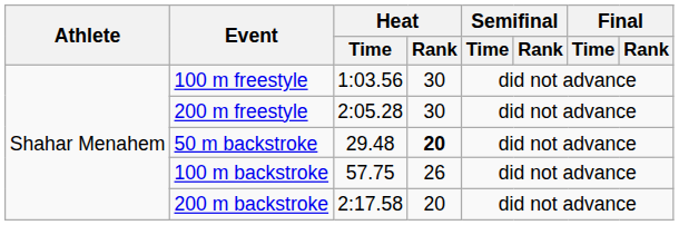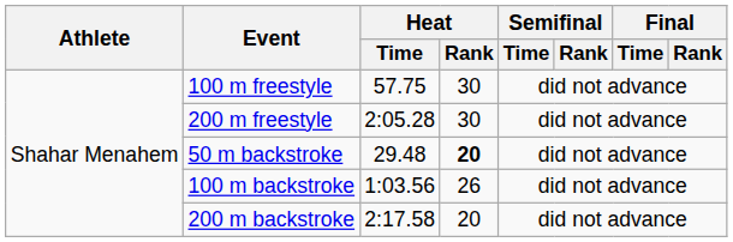 <table class=wikitable style="font-size:90%">
 <tr>
 <th rowspan="2">Athlete</th>
 <th rowspan="2">Event</th>
 <th colspan="2">Heat</th>
 <th colspan="2">Semifinal</th>
 <th colspan="2">Final</th>
 </tr>
 <tr style="font-size:95%">
 <th>Time</th>
 <th>Rank</th>
 <th>Time</th>
 <th>Rank</th>
 <th>Time</th>
 <th>Rank</th>
 </tr>
 <tr align=center>
 <td align=left rowspan="5">Shahar Menahem</td>
 <td align=left><a href='#'>100 m freestyle</a></td>
-<td>1:03.56</td>
+<td>57.75</td>
 <td>30</td>
 <td colspan="4">did not advance</td>
 </tr>
 <tr align=center>
 <td align=left><a href='#'>200 m freestyle</a></td>
 <td>2:05.28</td>
 <td>30</td>
 <td colspan="4">did not advance</td>
 </tr>
 <tr align=center>
 <td align=left><a href='#'>50 m backstroke</a></td>
 <td>29.48</td>
 <td><strong>20</strong></td>
 <td colspan="4">did not advance</td>
 </tr>
 <tr align=center>
 <td align=left><a href='#'>100 m backstroke</a></td>
-<td>57.75</td>
+<td>1:03.56</td>
 <td>26</td>
 <td colspan="4">did not advance</td>
 </tr>
 <tr align=center>
 <td align=left><a href='#'>200 m backstroke</a></td>
 <td>2:17.58</td>
 <td>20</td>
 <td colspan="4">did not advance</td>
 </tr>
 </table>
